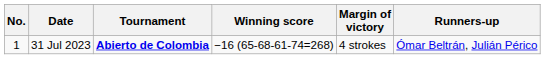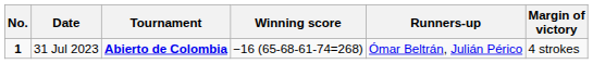 <table class="wikitable" style="font-size:95%;">
 <tr>
 <th>No.</th>
 <th>Date</th>
 <th>Tournament</th>
 <th>Winning score</th>
+<th>Runners-up</th>
 <th>Margin of<br>victory</th>
-<th>Runners-up</th>
 </tr>
 <tr>
-<td align=center>1</td>
+<td align=center><strong>1</strong></td>
 <td align=right>31 Jul 2023</td>
 <td><strong><a href='#'>Abierto de Colombia</a></strong></td>
 <td>−16 (65-68-61-74=268)</td>
+<td> <a href='#'>Ómar Beltrán</a>,  <a href='#'>Julián Périco</a></td>
 <td>4 strokes</td>
-<td> <a href='#'>Ómar Beltrán</a>,  <a href='#'>Julián Périco</a></td>
 </tr>
 </table>
